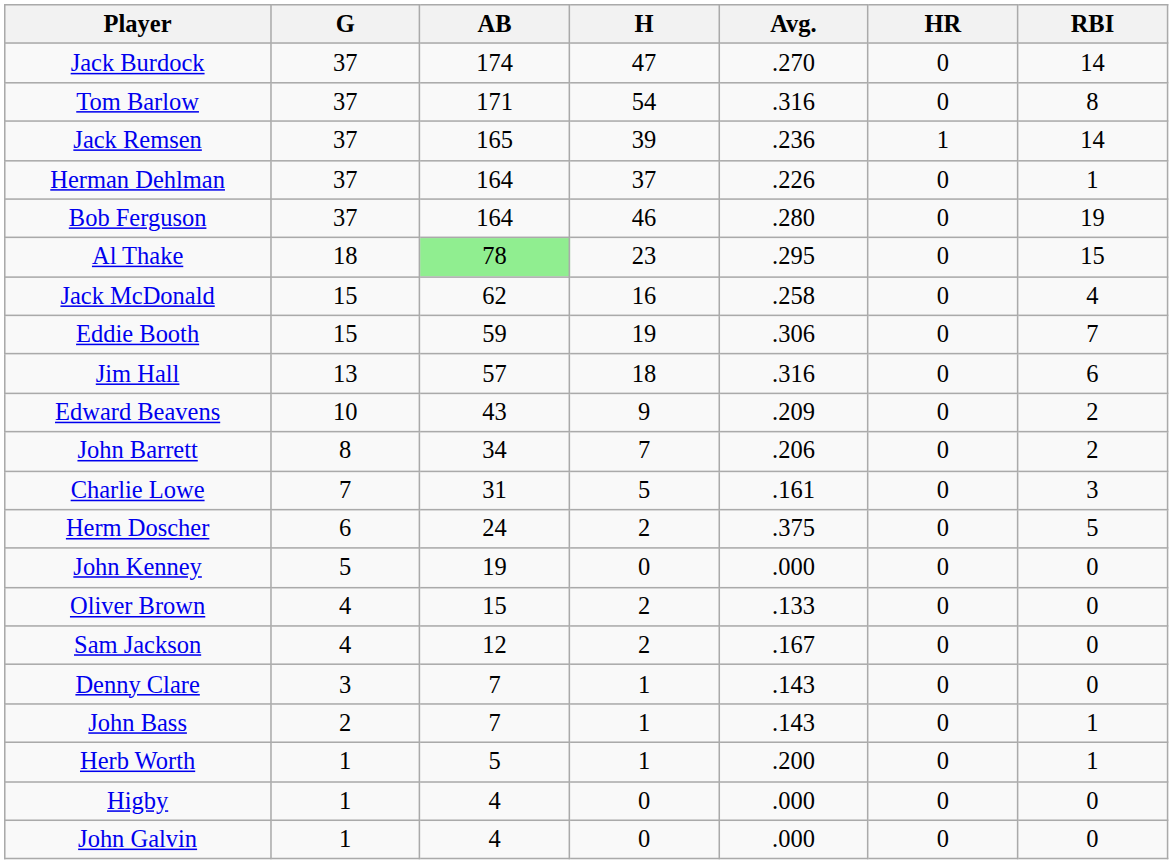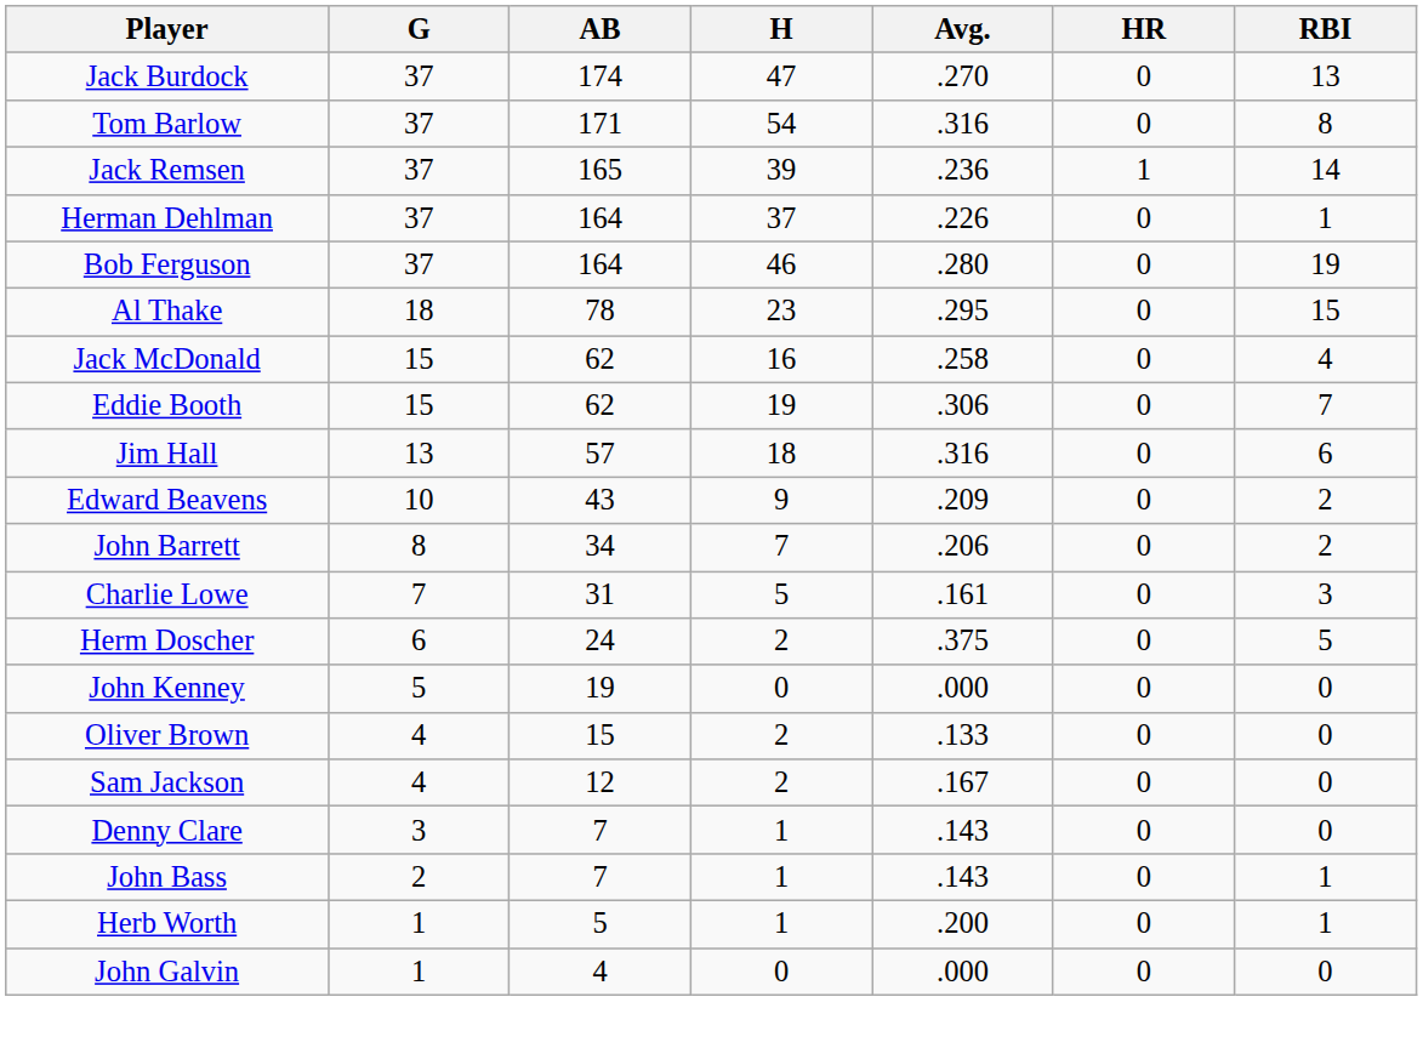 <table class="wikitable sortable">
 <tr>
 <th bgcolor="#DDDDFF" width="16%">Player</th>
 <th bgcolor="#DDDDFF" width="9%">G</th>
 <th bgcolor="#DDDDFF" width="9%">AB</th>
 <th bgcolor="#DDDDFF" width="9%">H</th>
 <th bgcolor="#DDDDFF" width="9%">Avg.</th>
 <th bgcolor="#DDDDFF" width="9%">HR</th>
 <th bgcolor="#DDDDFF" width="9%">RBI</th>
 </tr>
 <tr align=center>
 <td><a href='#'>Jack Burdock</a></td>
 <td>37</td>
 <td>174</td>
 <td>47</td>
 <td>.270</td>
 <td>0</td>
-<td>14</td>
+<td>13</td>
 </tr>
 <tr align=center>
 <td><a href='#'>Tom Barlow</a></td>
 <td>37</td>
 <td>171</td>
 <td>54</td>
 <td>.316</td>
 <td>0</td>
 <td>8</td>
 </tr>
 <tr align=center>
 <td><a href='#'>Jack Remsen</a></td>
 <td>37</td>
 <td>165</td>
 <td>39</td>
 <td>.236</td>
 <td>1</td>
 <td>14</td>
 </tr>
 <tr align=center>
 <td><a href='#'>Herman Dehlman</a></td>
 <td>37</td>
 <td>164</td>
 <td>37</td>
 <td>.226</td>
 <td>0</td>
 <td>1</td>
 </tr>
 <tr align=center>
 <td><a href='#'>Bob Ferguson</a></td>
 <td>37</td>
 <td>164</td>
 <td>46</td>
 <td>.280</td>
 <td>0</td>
 <td>19</td>
 </tr>
 <tr align=center>
 <td><a href='#'>Al Thake</a></td>
 <td>18</td>
-<td style="background: lightgreen;">78</td>
+<td>78</td>
 <td>23</td>
 <td>.295</td>
 <td>0</td>
 <td>15</td>
 </tr>
 <tr align=center>
 <td><a href='#'>Jack McDonald</a></td>
 <td>15</td>
 <td>62</td>
 <td>16</td>
 <td>.258</td>
 <td>0</td>
 <td>4</td>
 </tr>
 <tr align=center>
 <td><a href='#'>Eddie Booth</a></td>
 <td>15</td>
-<td>59</td>
+<td>62</td>
 <td>19</td>
 <td>.306</td>
 <td>0</td>
 <td>7</td>
 </tr>
 <tr align=center>
 <td><a href='#'>Jim Hall</a></td>
 <td>13</td>
 <td>57</td>
 <td>18</td>
 <td>.316</td>
 <td>0</td>
 <td>6</td>
 </tr>
 <tr align=center>
 <td><a href='#'>Edward Beavens</a></td>
 <td>10</td>
 <td>43</td>
 <td>9</td>
 <td>.209</td>
 <td>0</td>
 <td>2</td>
 </tr>
 <tr align=center>
 <td><a href='#'>John Barrett</a></td>
 <td>8</td>
 <td>34</td>
 <td>7</td>
 <td>.206</td>
 <td>0</td>
 <td>2</td>
 </tr>
 <tr align=center>
 <td><a href='#'>Charlie Lowe</a></td>
 <td>7</td>
 <td>31</td>
 <td>5</td>
 <td>.161</td>
 <td>0</td>
 <td>3</td>
 </tr>
 <tr align=center>
 <td><a href='#'>Herm Doscher</a></td>
 <td>6</td>
 <td>24</td>
 <td>2</td>
 <td>.375</td>
 <td>0</td>
 <td>5</td>
 </tr>
 <tr align=center>
 <td><a href='#'>John Kenney</a></td>
 <td>5</td>
 <td>19</td>
 <td>0</td>
 <td>.000</td>
 <td>0</td>
 <td>0</td>
 </tr>
 <tr align=center>
 <td><a href='#'>Oliver Brown</a></td>
 <td>4</td>
 <td>15</td>
 <td>2</td>
 <td>.133</td>
 <td>0</td>
 <td>0</td>
 </tr>
 <tr align=center>
 <td><a href='#'>Sam Jackson</a></td>
 <td>4</td>
 <td>12</td>
 <td>2</td>
 <td>.167</td>
 <td>0</td>
 <td>0</td>
 </tr>
 <tr align=center>
 <td><a href='#'>Denny Clare</a></td>
 <td>3</td>
 <td>7</td>
 <td>1</td>
 <td>.143</td>
 <td>0</td>
 <td>0</td>
 </tr>
 <tr align=center>
 <td><a href='#'>John Bass</a></td>
 <td>2</td>
 <td>7</td>
 <td>1</td>
 <td>.143</td>
 <td>0</td>
 <td>1</td>
 </tr>
 <tr align=center>
 <td><a href='#'>Herb Worth</a></td>
 <td>1</td>
 <td>5</td>
 <td>1</td>
 <td>.200</td>
 <td>0</td>
 <td>1</td>
 </tr>
 <tr align=center>
-<td><a href='#'>Higby</a></td>
-<td>1</td>
-<td>4</td>
-<td>0</td>
-<td>.000</td>
-<td>0</td>
-<td>0</td>
-</tr>
-<tr align=center>
 <td><a href='#'>John Galvin</a></td>
 <td>1</td>
 <td>4</td>
 <td>0</td>
 <td>.000</td>
 <td>0</td>
 <td>0</td>
 </tr>
 </table>
